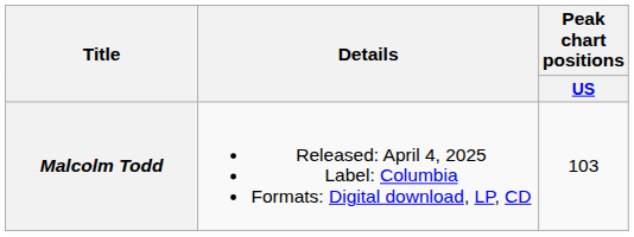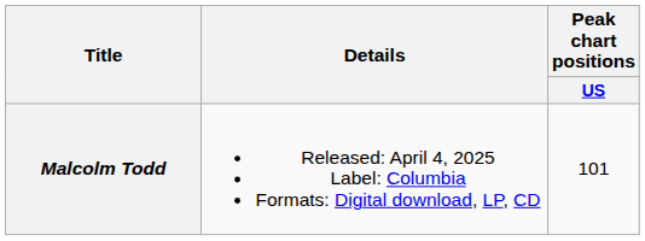 <table class="wikitable plainrowheaders" style="text-align:center;">
 <tr>
 <th scope="col" rowspan="2" style="width:10em;">Title</th>
 <th scope="col" rowspan="2" style="width:18em;">Details</th>
 <th scope="col">Peak chart positions</th>
 </tr>
 <tr>
 <th scope="col" style="width:2.5em;font-size:90%;"><a href='#'>US</a><br></th>
 </tr>
 <tr>
 <th scope="row"><em>Malcolm Todd</em></th>
 <td><br><ul><li>Released: April 4, 2025</li><li>Label: <a href='#'>Columbia</a></li><li>Formats: <a href='#'>Digital download</a>, <a href='#'>LP</a>, <a href='#'>CD</a></li></ul></td>
-<td>103</td>
+<td>101</td>
 </tr>
 </table>
